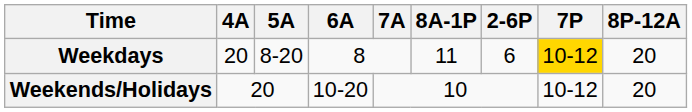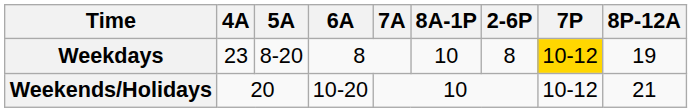 <table class="wikitable" style="text-align: center;">
 <tr>
 <th>Time</th>
 <th>4A</th>
 <th>5A</th>
 <th>6A</th>
 <th>7A</th>
 <th>8A-1P</th>
 <th>2-6P</th>
 <th>7P</th>
 <th>8P-12A</th>
 </tr>
 <tr>
 <th>Weekdays</th>
-<td>20</td>
+<td>23</td>
 <td>8-20</td>
 <td colspan="2">8</td>
-<td>11</td>
-<td>6</td>
+<td>10</td>
+<td>8</td>
 <td style="background: gold;">10-12</td>
-<td>20</td>
+<td>19</td>
 </tr>
 <tr>
 <th>Weekends/Holidays</th>
 <td colspan="2">20</td>
 <td>10-20</td>
 <td colspan="3">10</td>
 <td>10-12</td>
-<td>20</td>
+<td>21</td>
 </tr>
 </table>
